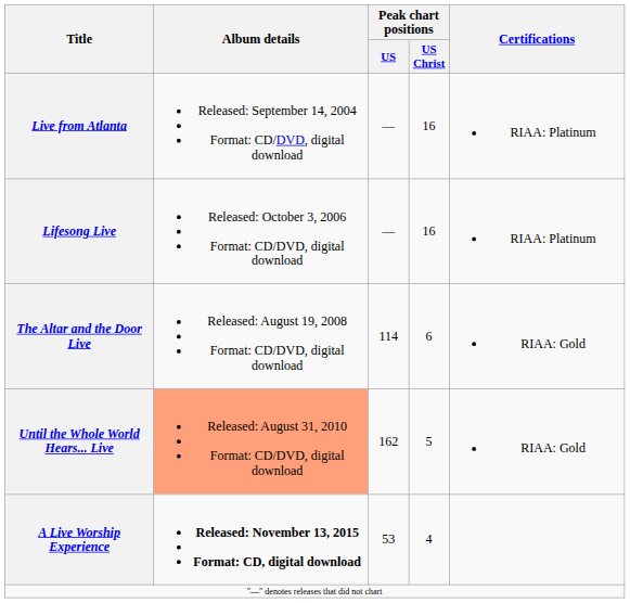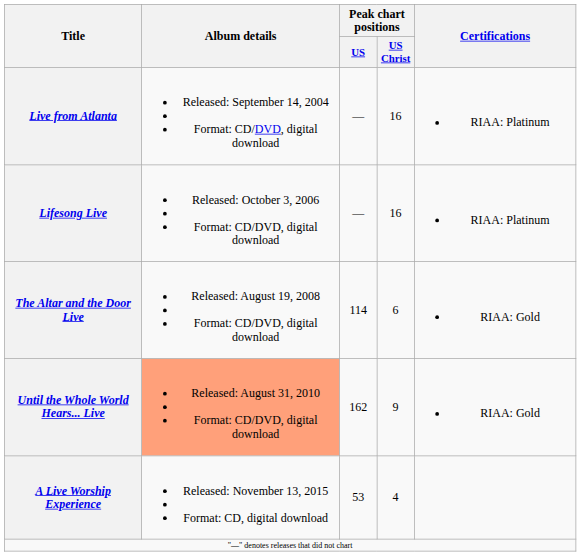 <table class="wikitable plainrowheaders" style="text-align:center;">
 <tr>
 <th scope="col" rowspan="2" style="width:11em;">Title</th>
 <th scope="col" rowspan="2" style="width:16em;">Album details</th>
 <th scope="col" colspan="2">Peak chart positions</th>
 <th scope="col" rowspan="2" style="width:13em;"><a href='#'>Certifications</a></th>
 </tr>
 <tr>
 <th style="width:3em; font-size:90%"><a href='#'>US</a><br></th>
 <th style="width:3em; font-size:90%"><a href='#'>US<br>Christ</a><br></th>
 </tr>
 <tr>
 <th scope="row"><em><a href='#'>Live from Atlanta</a></em></th>
 <td><br><ul><li>Released: September 14, 2004</li><li></li><li>Format: CD/<a href='#'>DVD</a>, digital download</li></ul></td>
 <td>—</td>
 <td>16</td>
 <td><br><ul><li>RIAA: Platinum</li></ul></td>
 </tr>
 <tr>
 <th scope="row"><em><a href='#'>Lifesong Live</a></em></th>
 <td><br><ul><li>Released: October 3, 2006</li><li></li><li>Format: CD/DVD, digital download</li></ul></td>
 <td>—</td>
 <td>16</td>
 <td><br><ul><li>RIAA: Platinum</li></ul></td>
 </tr>
 <tr>
 <th scope="row"><em><a href='#'>The Altar and the Door Live</a></em></th>
 <td><br><ul><li>Released: August 19, 2008</li><li></li><li>Format: CD/DVD, digital download</li></ul></td>
 <td>114</td>
 <td>6</td>
 <td><br><ul><li>RIAA: Gold</li></ul></td>
 </tr>
 <tr>
 <th scope="row"><em><a href='#'>Until the Whole World Hears... Live</a></em></th>
 <td style="background: lightsalmon;"><br><ul><li>Released: August 31, 2010</li><li></li><li>Format: CD/DVD, digital download</li></ul></td>
 <td>162</td>
-<td>5</td>
+<td>9</td>
 <td><br><ul><li>RIAA: Gold</li></ul></td>
 </tr>
 <tr>
 <th scope="row"><em><a href='#'>A Live Worship Experience</a></em></th>
-<td><strong><br><ul><li>Released: November 13, 2015</li><li></li><li>Format: CD, digital download</li></ul></strong></td>
+<td><br><ul><li>Released: November 13, 2015</li><li></li><li>Format: CD, digital download</li></ul></td>
 <td>53</td>
 <td>4</td>
 <td></td>
 </tr>
 <tr>
 <td colspan="10" style="font-size:8pt">"—" denotes releases that did not chart</td>
 </tr>
 </table>
